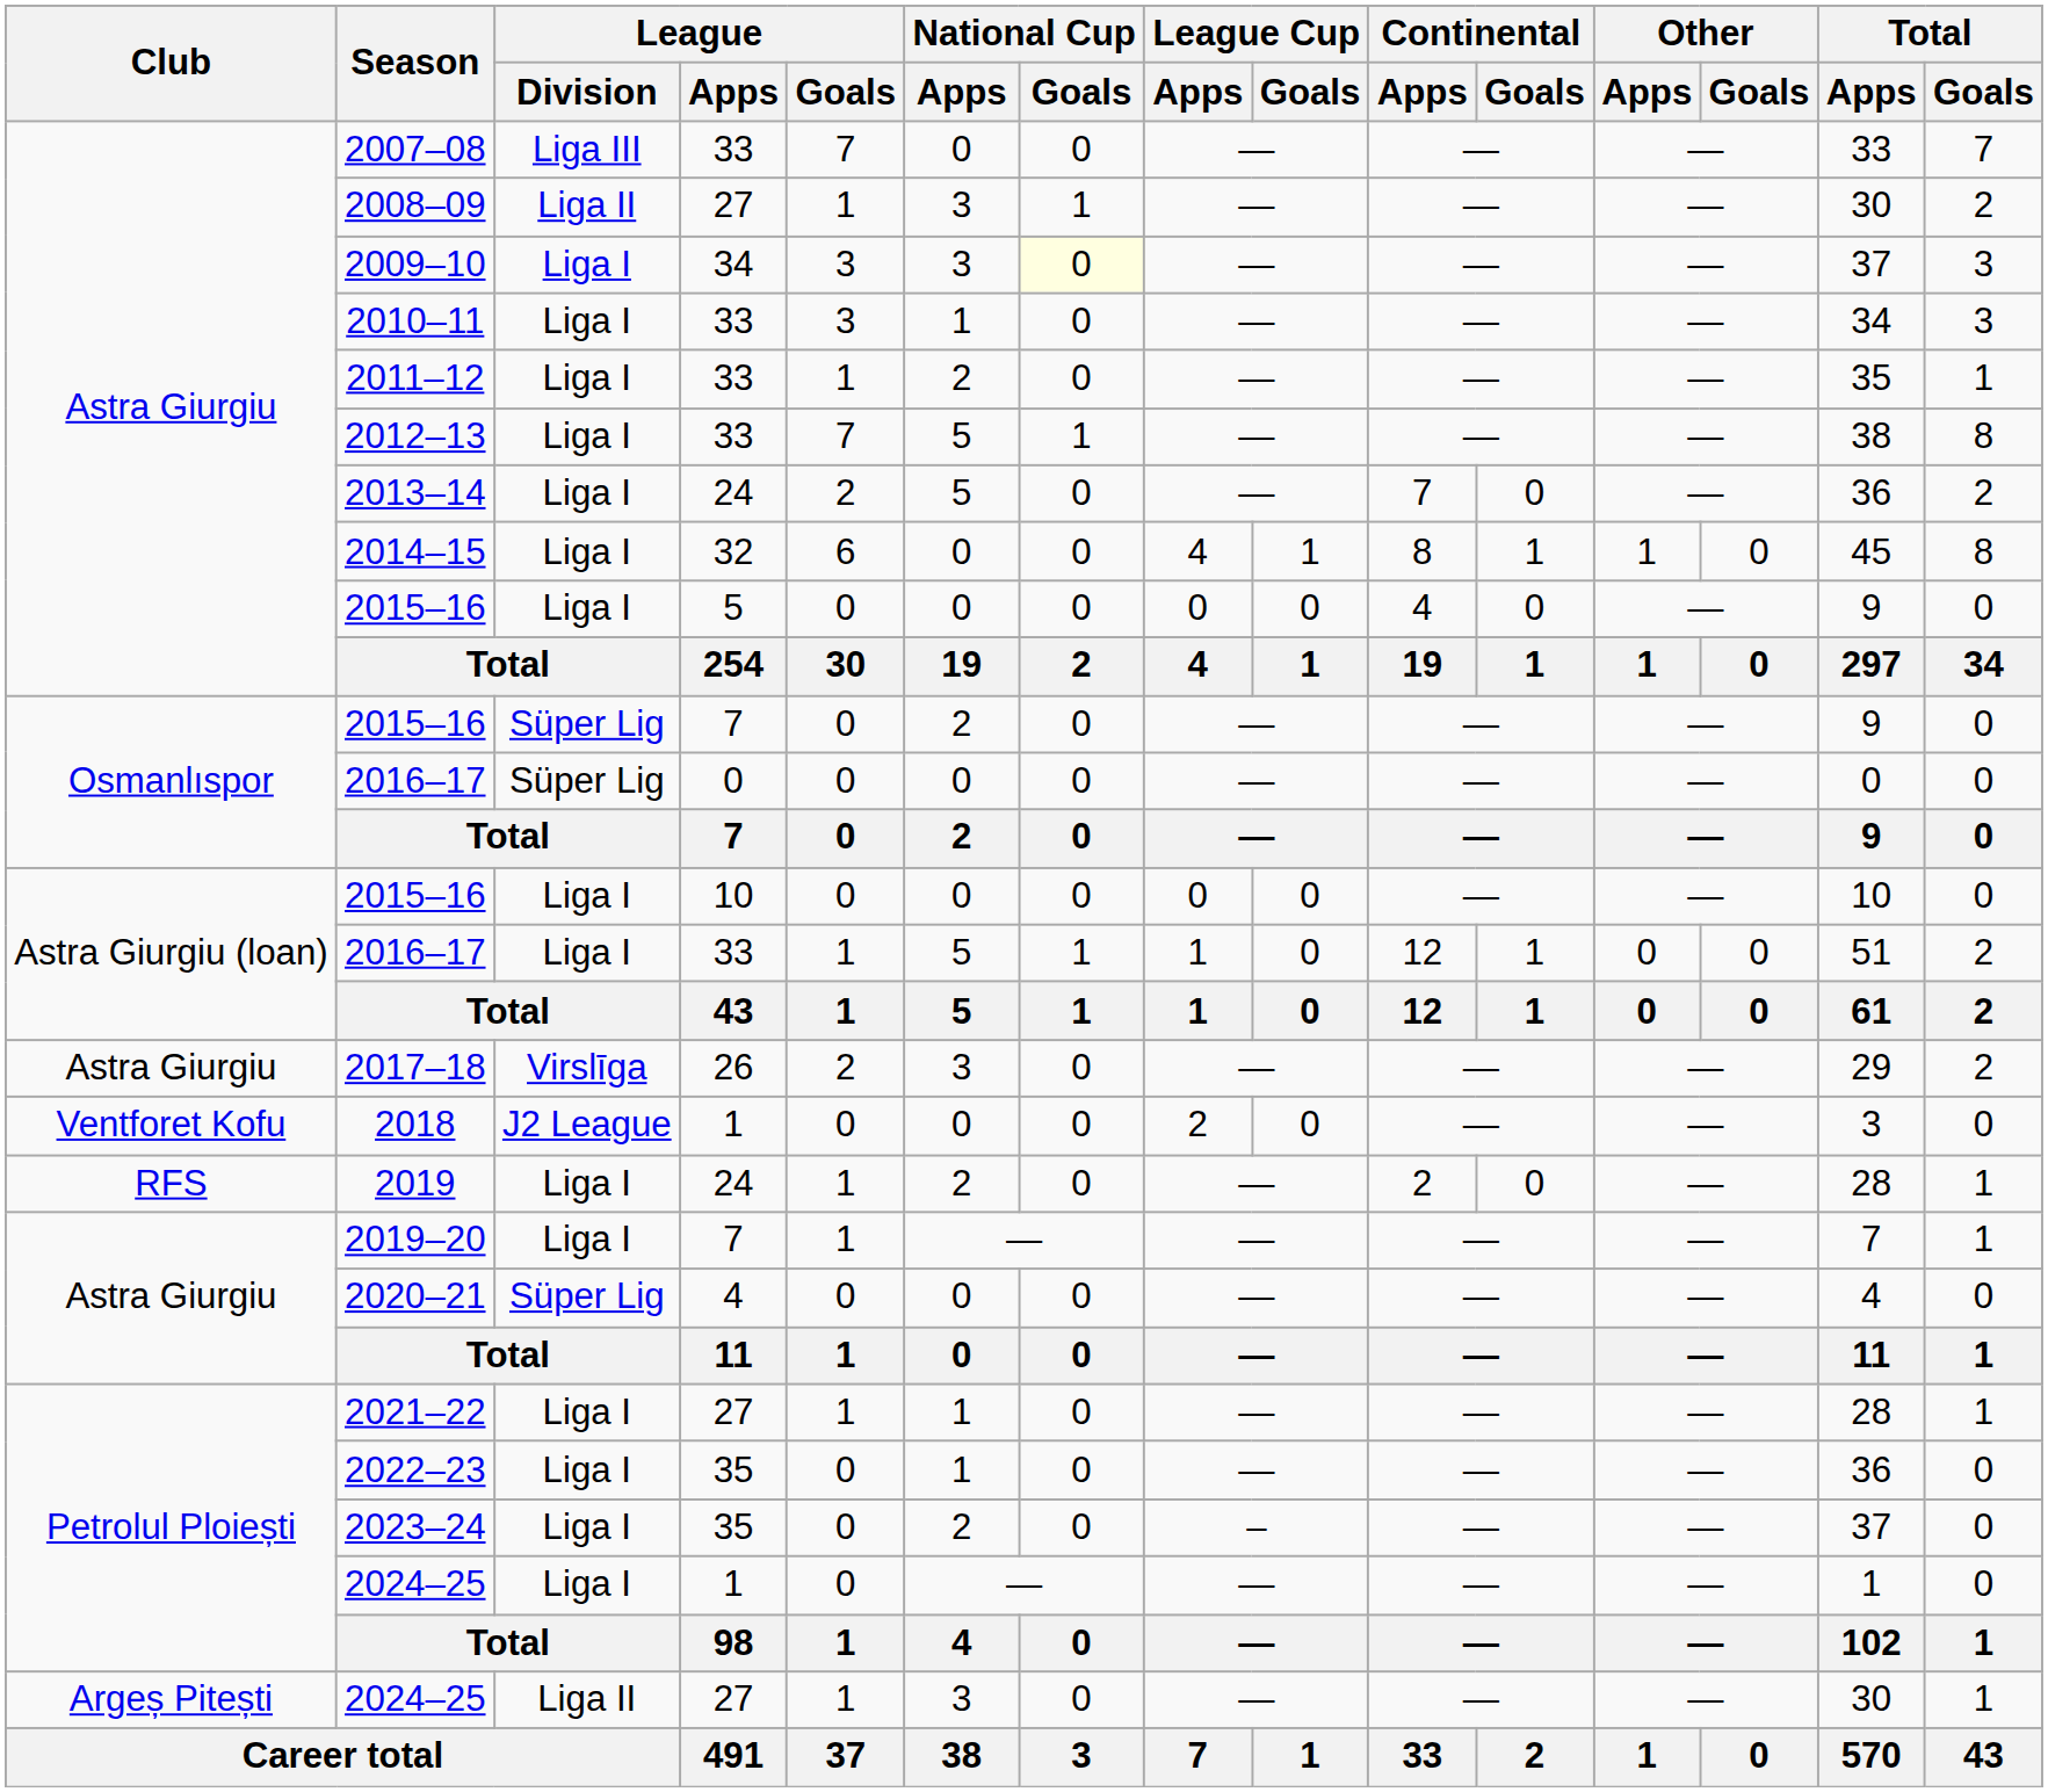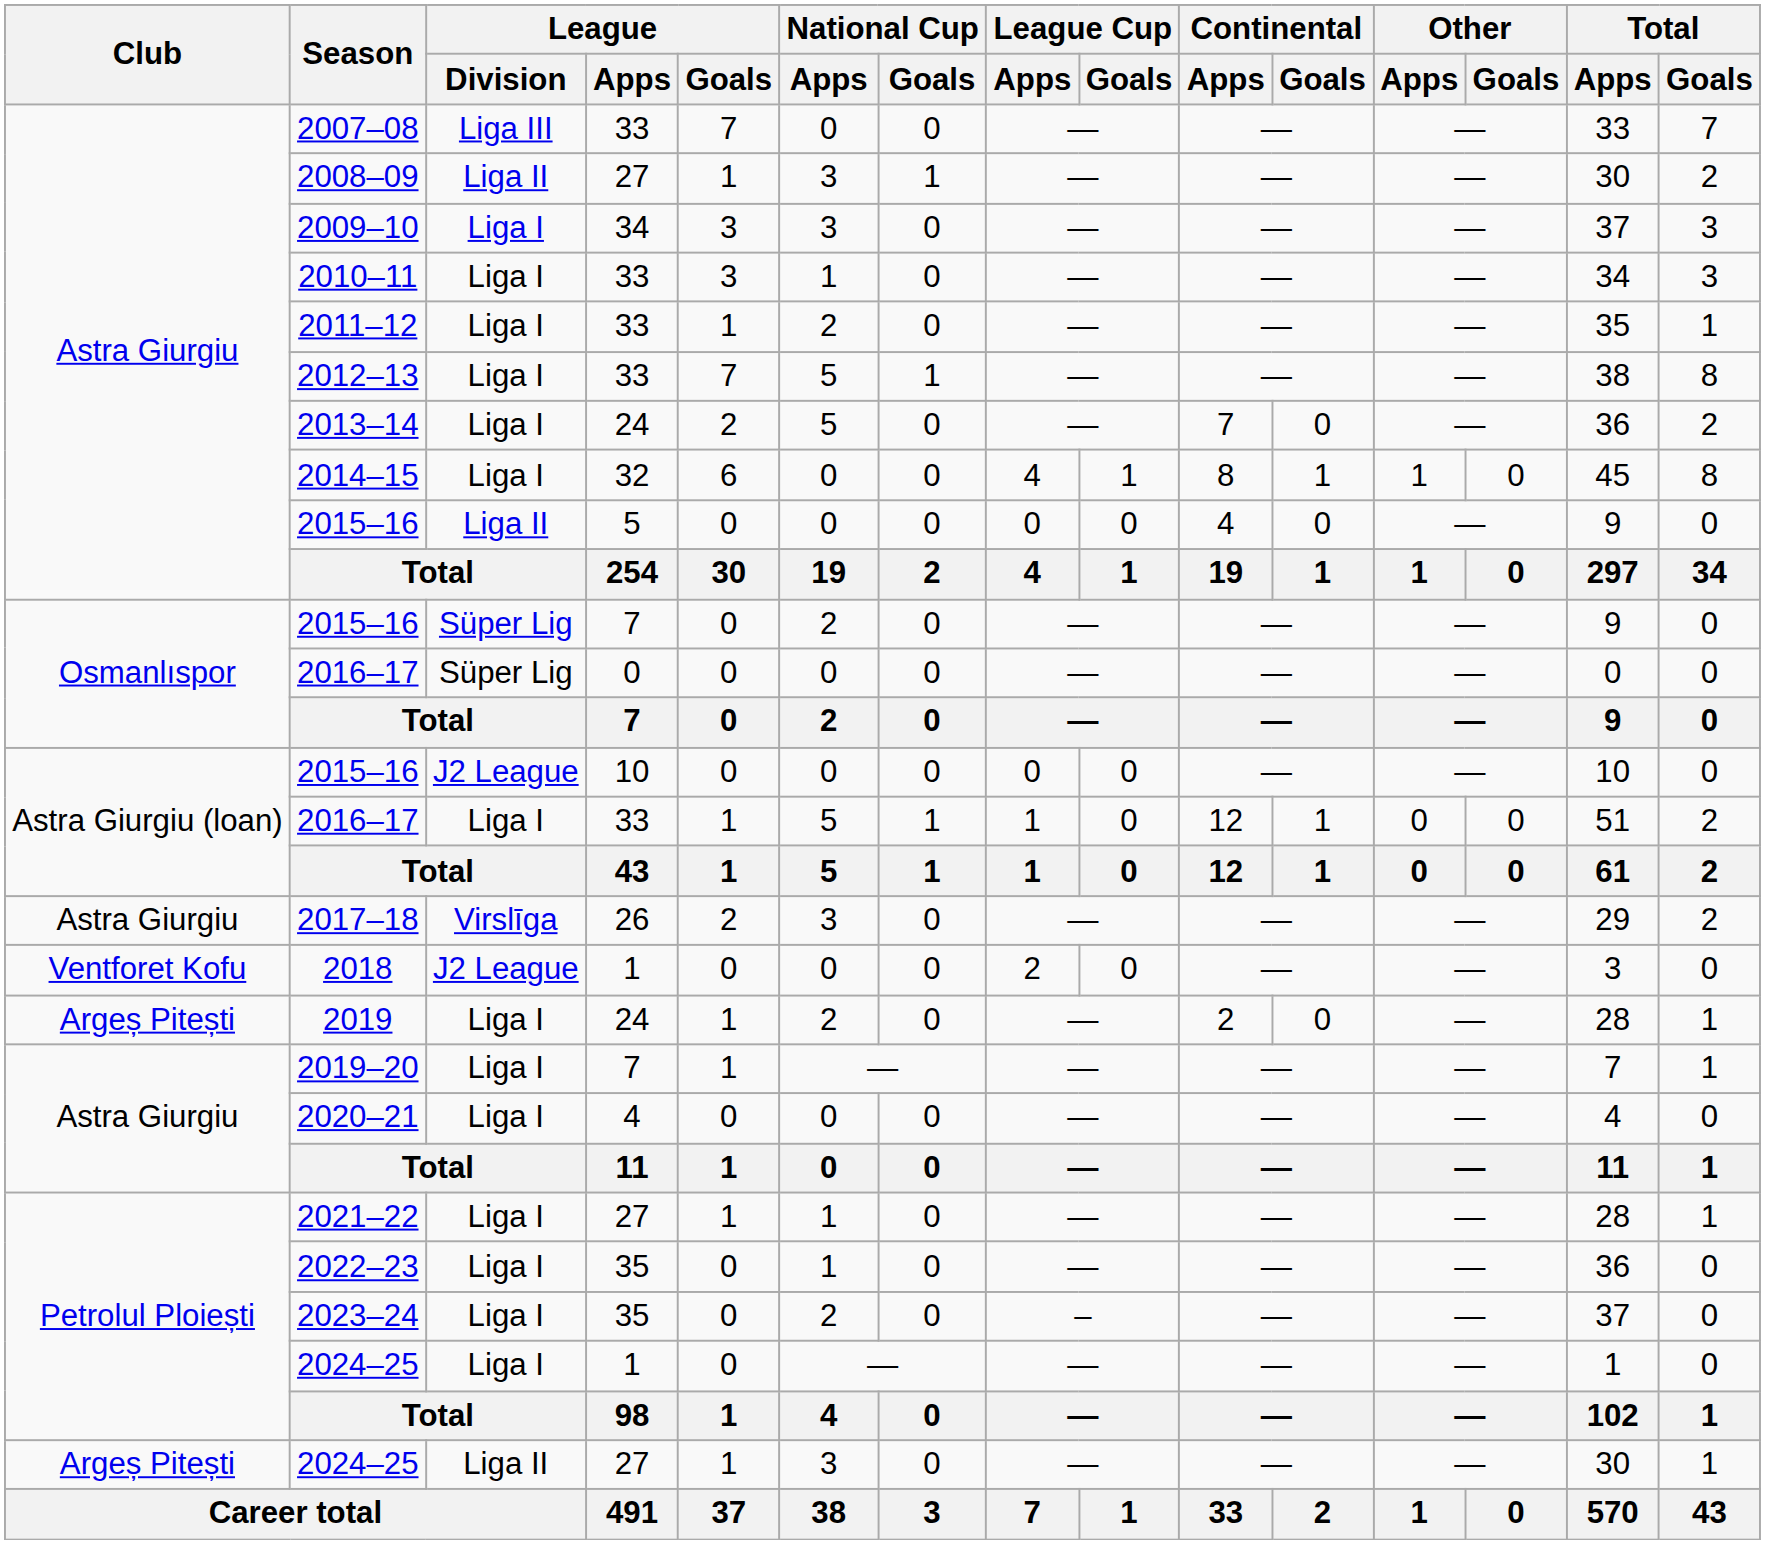 <table class="wikitable" style="font-size:100%; text-align: center;">
 <tr>
 <th rowspan="2">Club</th>
 <th rowspan="2">Season</th>
 <th colspan="3">League</th>
 <th colspan="2">National Cup</th>
 <th colspan="2">League Cup</th>
 <th colspan="2">Continental</th>
 <th colspan="2">Other</th>
 <th colspan="2">Total</th>
 </tr>
 <tr>
 <th>Division</th>
 <th>Apps</th>
 <th>Goals</th>
 <th>Apps</th>
 <th>Goals</th>
 <th>Apps</th>
 <th>Goals</th>
 <th>Apps</th>
 <th>Goals</th>
 <th>Apps</th>
 <th>Goals</th>
 <th>Apps</th>
 <th>Goals</th>
 </tr>
 <tr>
 <td rowspan=10><a href='#'>Astra Giurgiu</a></td>
 <td><a href='#'>2007–08</a></td>
 <td><a href='#'>Liga III</a></td>
 <td>33</td>
 <td>7</td>
 <td>0</td>
 <td>0</td>
 <td colspan="2">—</td>
 <td colspan="2">—</td>
 <td colspan="2">—</td>
 <td>33</td>
 <td>7</td>
 </tr>
 <tr>
 <td><a href='#'>2008–09</a></td>
 <td><a href='#'>Liga II</a></td>
 <td>27</td>
 <td>1</td>
 <td>3</td>
 <td>1</td>
 <td colspan="2">—</td>
 <td colspan="2">—</td>
 <td colspan="2">—</td>
 <td>30</td>
 <td>2</td>
 </tr>
 <tr>
 <td><a href='#'>2009–10</a></td>
 <td><a href='#'>Liga I</a></td>
 <td>34</td>
 <td>3</td>
 <td>3</td>
-<td style="background: lightyellow;">0</td>
+<td>0</td>
 <td colspan="2">—</td>
 <td colspan="2">—</td>
 <td colspan="2">—</td>
 <td>37</td>
 <td>3</td>
 </tr>
 <tr>
 <td><a href='#'>2010–11</a></td>
 <td>Liga I</td>
 <td>33</td>
 <td>3</td>
 <td>1</td>
 <td>0</td>
 <td colspan="2">—</td>
 <td colspan="2">—</td>
 <td colspan="2">—</td>
 <td>34</td>
 <td>3</td>
 </tr>
 <tr>
 <td><a href='#'>2011–12</a></td>
 <td>Liga I</td>
 <td>33</td>
 <td>1</td>
 <td>2</td>
 <td>0</td>
 <td colspan="2">—</td>
 <td colspan="2">—</td>
 <td colspan="2">—</td>
 <td>35</td>
 <td>1</td>
 </tr>
 <tr>
 <td><a href='#'>2012–13</a></td>
 <td>Liga I</td>
 <td>33</td>
 <td>7</td>
 <td>5</td>
 <td>1</td>
 <td colspan="2">—</td>
 <td colspan="2">—</td>
 <td colspan="2">—</td>
 <td>38</td>
 <td>8</td>
 </tr>
 <tr>
 <td><a href='#'>2013–14</a></td>
 <td>Liga I</td>
 <td>24</td>
 <td>2</td>
 <td>5</td>
 <td>0</td>
 <td colspan="2">—</td>
 <td>7</td>
 <td>0</td>
 <td colspan="2">—</td>
 <td>36</td>
 <td>2</td>
 </tr>
 <tr>
 <td><a href='#'>2014–15</a></td>
 <td>Liga I</td>
 <td>32</td>
 <td>6</td>
 <td>0</td>
 <td>0</td>
 <td>4</td>
 <td>1</td>
 <td>8</td>
 <td>1</td>
 <td>1</td>
 <td>0</td>
 <td>45</td>
 <td>8</td>
 </tr>
 <tr>
 <td><a href='#'>2015–16</a></td>
-<td>Liga I</td>
+<td><a href='#'>Liga II</a></td>
 <td>5</td>
 <td>0</td>
 <td>0</td>
 <td>0</td>
 <td>0</td>
 <td>0</td>
 <td>4</td>
 <td>0</td>
 <td colspan="2">—</td>
 <td>9</td>
 <td>0</td>
 </tr>
 <tr>
 <th colspan="2">Total</th>
 <th>254</th>
 <th>30</th>
 <th>19</th>
 <th>2</th>
 <th>4</th>
 <th>1</th>
 <th>19</th>
 <th>1</th>
 <th>1</th>
 <th>0</th>
 <th>297</th>
 <th>34</th>
 </tr>
 <tr>
 <td rowspan=3><a href='#'>Osmanlıspor</a></td>
 <td><a href='#'>2015–16</a></td>
 <td><a href='#'>Süper Lig</a></td>
 <td>7</td>
 <td>0</td>
 <td>2</td>
 <td>0</td>
 <td colspan="2">—</td>
 <td colspan="2">—</td>
 <td colspan="2">—</td>
 <td>9</td>
 <td>0</td>
 </tr>
 <tr>
 <td><a href='#'>2016–17</a></td>
 <td>Süper Lig</td>
 <td>0</td>
 <td>0</td>
 <td>0</td>
 <td>0</td>
 <td colspan="2">—</td>
 <td colspan="2">—</td>
 <td colspan="2">—</td>
 <td>0</td>
 <td>0</td>
 </tr>
 <tr>
 <th colspan="2">Total</th>
 <th>7</th>
 <th>0</th>
 <th>2</th>
 <th>0</th>
 <th colspan="2">—</th>
 <th colspan="2">—</th>
 <th colspan="2">—</th>
 <th>9</th>
 <th>0</th>
 </tr>
 <tr>
 <td rowspan=3>Astra Giurgiu (loan)</td>
 <td><a href='#'>2015–16</a></td>
-<td>Liga I</td>
+<td><a href='#'>J2 League</a></td>
 <td>10</td>
 <td>0</td>
 <td>0</td>
 <td>0</td>
 <td>0</td>
 <td>0</td>
 <td colspan="2">—</td>
 <td colspan="2">—</td>
 <td>10</td>
 <td>0</td>
 </tr>
 <tr>
 <td><a href='#'>2016–17</a></td>
 <td>Liga I</td>
 <td>33</td>
 <td>1</td>
 <td>5</td>
 <td>1</td>
 <td>1</td>
 <td>0</td>
 <td>12</td>
 <td>1</td>
 <td>0</td>
 <td>0</td>
 <td>51</td>
 <td>2</td>
 </tr>
 <tr>
 <th colspan="2">Total</th>
 <th>43</th>
 <th>1</th>
 <th>5</th>
 <th>1</th>
 <th>1</th>
 <th>0</th>
 <th>12</th>
 <th>1</th>
 <th>0</th>
 <th>0</th>
 <th>61</th>
 <th>2</th>
 </tr>
 <tr>
 <td>Astra Giurgiu</td>
 <td><a href='#'>2017–18</a></td>
 <td><a href='#'>Virslīga</a></td>
 <td>26</td>
 <td>2</td>
 <td>3</td>
 <td>0</td>
 <td colspan="2">—</td>
 <td colspan="2">—</td>
 <td colspan="2">—</td>
 <td>29</td>
 <td>2</td>
 </tr>
 <tr>
 <td><a href='#'>Ventforet Kofu</a></td>
 <td><a href='#'>2018</a></td>
 <td><a href='#'>J2 League</a></td>
 <td>1</td>
 <td>0</td>
 <td>0</td>
 <td>0</td>
 <td>2</td>
 <td>0</td>
 <td colspan="2">—</td>
 <td colspan="2">—</td>
 <td>3</td>
 <td>0</td>
 </tr>
 <tr>
-<td><a href='#'>RFS</a></td>
+<td><a href='#'>Argeș Pitești</a></td>
 <td><a href='#'>2019</a></td>
 <td>Liga I</td>
 <td>24</td>
 <td>1</td>
 <td>2</td>
 <td>0</td>
 <td colspan="2">—</td>
 <td>2</td>
 <td>0</td>
 <td colspan="2">—</td>
 <td>28</td>
 <td>1</td>
 </tr>
 <tr>
 <td rowspan=3>Astra Giurgiu</td>
 <td><a href='#'>2019–20</a></td>
 <td>Liga I</td>
 <td>7</td>
 <td>1</td>
 <td colspan="2">—</td>
 <td colspan="2">—</td>
 <td colspan="2">—</td>
 <td colspan="2">—</td>
 <td>7</td>
 <td>1</td>
 </tr>
 <tr>
 <td><a href='#'>2020–21</a></td>
-<td><a href='#'>Süper Lig</a></td>
+<td>Liga I</td>
 <td>4</td>
 <td>0</td>
 <td>0</td>
 <td>0</td>
 <td colspan="2">—</td>
 <td colspan="2">—</td>
 <td colspan="2">—</td>
 <td>4</td>
 <td>0</td>
 </tr>
 <tr>
 <th colspan="2">Total</th>
 <th>11</th>
 <th>1</th>
 <th>0</th>
 <th>0</th>
 <th colspan="2">—</th>
 <th colspan="2">—</th>
 <th colspan="2">—</th>
 <th>11</th>
 <th>1</th>
 </tr>
 <tr>
 <td rowspan="5"><a href='#'>Petrolul Ploiești</a></td>
 <td><a href='#'>2021–22</a></td>
 <td>Liga I</td>
 <td>27</td>
 <td>1</td>
 <td>1</td>
 <td>0</td>
 <td colspan="2">—</td>
 <td colspan="2">—</td>
 <td colspan="2">—</td>
 <td>28</td>
 <td>1</td>
 </tr>
 <tr>
 <td><a href='#'>2022–23</a></td>
 <td>Liga I</td>
 <td>35</td>
 <td>0</td>
 <td>1</td>
 <td>0</td>
 <td colspan="2">—</td>
 <td colspan="2">—</td>
 <td colspan="2">—</td>
 <td>36</td>
 <td>0</td>
 </tr>
 <tr>
 <td><a href='#'>2023–24</a></td>
 <td>Liga I</td>
 <td>35</td>
 <td>0</td>
 <td>2</td>
 <td>0</td>
 <td colspan="2">–</td>
 <td colspan="2">—</td>
 <td colspan="2">—</td>
 <td>37</td>
 <td>0</td>
 </tr>
 <tr>
 <td><a href='#'>2024–25</a></td>
 <td>Liga I</td>
 <td>1</td>
 <td>0</td>
 <td colspan="2">—</td>
 <td colspan="2">—</td>
 <td colspan="2">—</td>
 <td colspan="2">—</td>
 <td>1</td>
 <td>0</td>
 </tr>
 <tr>
 <th colspan="2">Total</th>
 <th>98</th>
 <th>1</th>
 <th>4</th>
 <th>0</th>
 <th colspan="2">—</th>
 <th colspan="2">—</th>
 <th colspan="2">—</th>
 <th>102</th>
 <th>1</th>
 </tr>
 <tr>
 <td><a href='#'>Argeș Pitești</a></td>
 <td><a href='#'>2024–25</a></td>
 <td>Liga II</td>
 <td>27</td>
 <td>1</td>
 <td>3</td>
 <td>0</td>
 <td colspan="2">—</td>
 <td colspan="2">—</td>
 <td colspan="2">—</td>
 <td>30</td>
 <td>1</td>
 </tr>
 <tr>
 <th colspan=3>Career total</th>
 <th>491</th>
 <th>37</th>
 <th>38</th>
 <th>3</th>
 <th>7</th>
 <th>1</th>
 <th>33</th>
 <th>2</th>
 <th>1</th>
 <th>0</th>
 <th>570</th>
 <th>43</th>
 </tr>
 </table>
